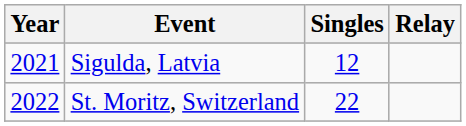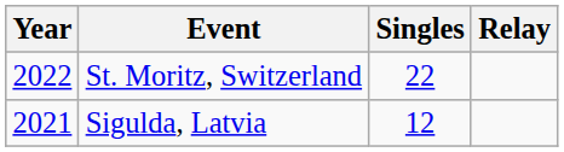 <table class="wikitable sortable" style="text-align:center;">
 <tr>
 <th>Year</th>
 <th>Event</th>
 <th>Singles</th>
 <th>Relay</th>
 </tr>
 <tr>
+<td><a href='#'>2022</a></td>
+<td style="text-align:left;"> <a href='#'>St. Moritz</a>, <a href='#'>Switzerland</a></td>
+<td><a href='#'>22</a></td>
+<td></td>
+</tr>
+<tr>
 <td><a href='#'>2021</a></td>
 <td style="text-align:left;"> <a href='#'>Sigulda</a>, <a href='#'>Latvia</a></td>
 <td><a href='#'>12</a></td>
 <td></td>
 </tr>
-<tr>
-<td><a href='#'>2022</a></td>
-<td style="text-align:left;"> <a href='#'>St. Moritz</a>, <a href='#'>Switzerland</a></td>
-<td><a href='#'>22</a></td>
-<td></td>
-</tr>
 </table>
